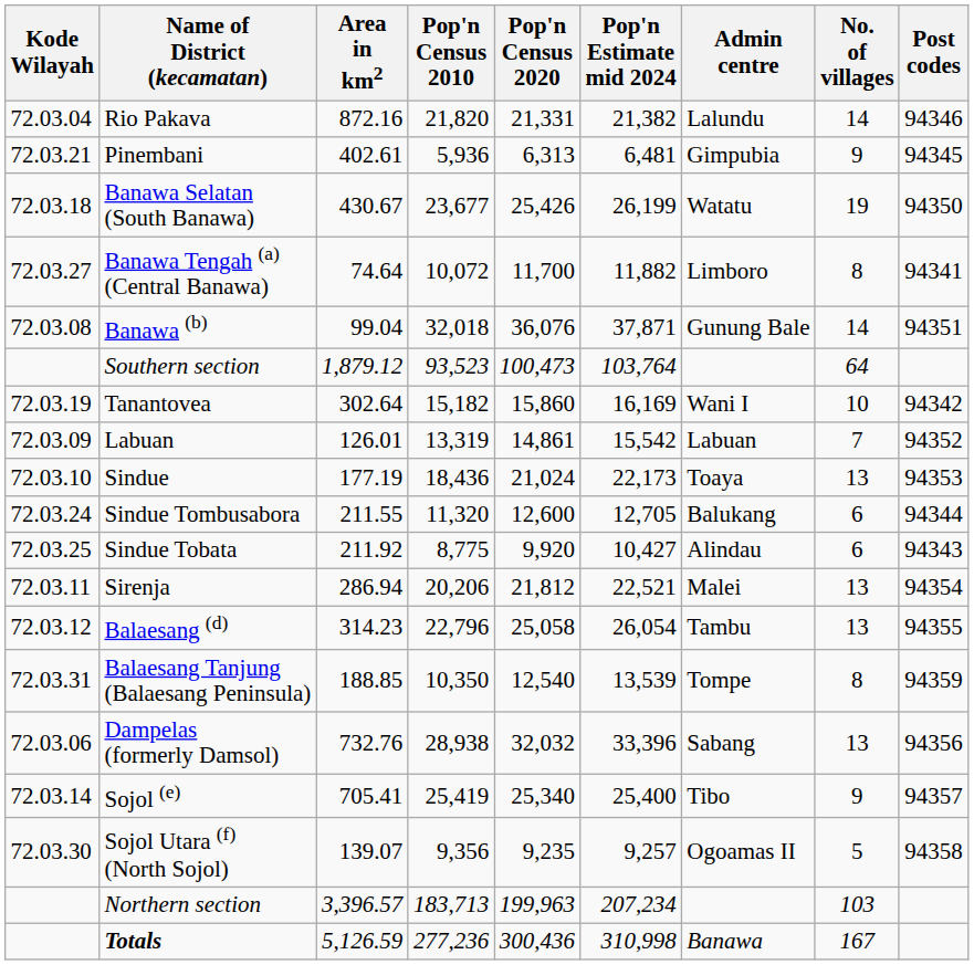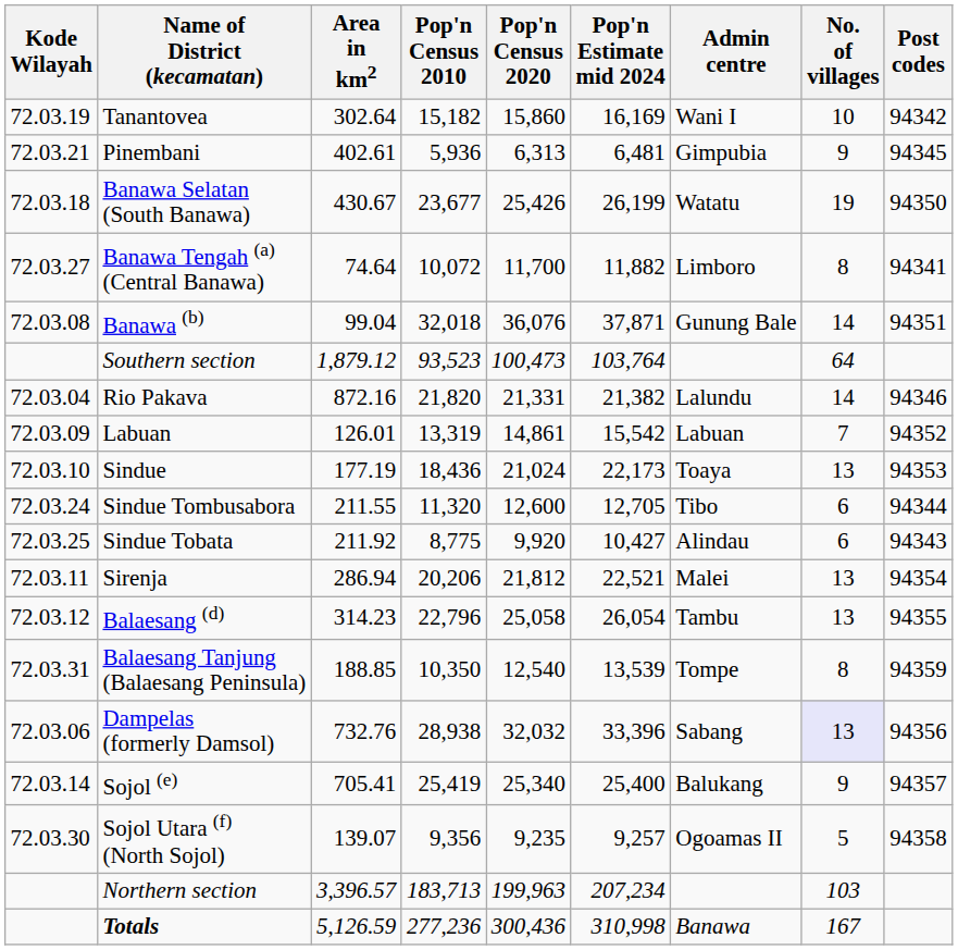 <table class="sortable wikitable">
 <tr>
 <th>Kode <br>Wilayah</th>
 <th>Name of<br>District<br>(<em>kecamatan</em>)</th>
 <th>Area <br>in<br> km<sup>2</sup></th>
 <th>Pop'n<br>Census<br>2010</th>
 <th>Pop'n<br>Census<br>2020</th>
 <th>Pop'n<br>Estimate<br>mid 2024</th>
 <th>Admin<br>centre</th>
 <th>No.<br>of<br>villages</th>
 <th>Post<br>codes</th>
 </tr>
 <tr>
-<td>72.03.04</td>
-<td>Rio Pakava</td>
-<td align="right">872.16</td>
-<td align="right">21,820</td>
-<td align="right">21,331</td>
-<td align="right">21,382</td>
-<td>Lalundu</td>
-<td align="center">14</td>
-<td>94346</td>
+<td>72.03.19</td>
+<td>Tanantovea</td>
+<td align="right">302.64</td>
+<td align="right">15,182</td>
+<td align="right">15,860</td>
+<td align="right">16,169</td>
+<td>Wani I</td>
+<td align="center">10</td>
+<td>94342</td>
 </tr>
 <tr>
 <td>72.03.21</td>
 <td>Pinembani</td>
 <td align="right">402.61</td>
 <td align="right">5,936</td>
 <td align="right">6,313</td>
 <td align="right">6,481</td>
 <td>Gimpubia</td>
 <td align="center">9</td>
 <td>94345</td>
 </tr>
 <tr>
 <td>72.03.18</td>
 <td><a href='#'>Banawa Selatan</a> <br> (South Banawa)</td>
 <td align="right">430.67</td>
 <td align="right">23,677</td>
 <td align="right">25,426</td>
 <td align="right">26,199</td>
 <td>Watatu</td>
 <td align="center">19</td>
 <td>94350</td>
 </tr>
 <tr>
 <td>72.03.27</td>
 <td><a href='#'>Banawa Tengah</a> <sup>(a)</sup> <br> (Central Banawa)</td>
 <td align="right">74.64</td>
 <td align="right">10,072</td>
 <td align="right">11,700</td>
 <td align="right">11,882</td>
 <td>Limboro</td>
 <td align="center">8</td>
 <td>94341</td>
 </tr>
 <tr>
 <td>72.03.08</td>
 <td><a href='#'>Banawa</a> <sup>(b)</sup></td>
 <td align="right">99.04</td>
 <td align="right">32,018</td>
 <td align="right">36,076</td>
 <td align="right">37,871</td>
 <td>Gunung Bale</td>
 <td align="center">14</td>
 <td>94351</td>
 </tr>
 <tr>
 <td></td>
 <td><em>Southern section</em></td>
 <td align="right"><em>1,879.12</em></td>
 <td align="right"><em>93,523</em></td>
 <td align="right"><em>100,473</em></td>
 <td align="right"><em>103,764</em></td>
 <td></td>
 <td align="center"><em>64</em></td>
 </tr>
 <tr>
-<td>72.03.19</td>
-<td>Tanantovea</td>
-<td align="right">302.64</td>
-<td align="right">15,182</td>
-<td align="right">15,860</td>
-<td align="right">16,169</td>
-<td>Wani I</td>
-<td align="center">10</td>
-<td>94342</td>
+<td>72.03.04</td>
+<td>Rio Pakava</td>
+<td align="right">872.16</td>
+<td align="right">21,820</td>
+<td align="right">21,331</td>
+<td align="right">21,382</td>
+<td>Lalundu</td>
+<td align="center">14</td>
+<td>94346</td>
 </tr>
 <tr>
 <td>72.03.09</td>
 <td>Labuan</td>
 <td align="right">126.01</td>
 <td align="right">13,319</td>
 <td align="right">14,861</td>
 <td align="right">15,542</td>
 <td>Labuan</td>
 <td align="center">7</td>
 <td>94352</td>
 </tr>
 <tr>
 <td>72.03.10</td>
 <td>Sindue</td>
 <td align="right">177.19</td>
 <td align="right">18,436</td>
 <td align="right">21,024</td>
 <td align="right">22,173</td>
 <td>Toaya</td>
 <td align="center">13</td>
 <td>94353</td>
 </tr>
 <tr>
 <td>72.03.24</td>
 <td>Sindue Tombusabora</td>
 <td align="right">211.55</td>
 <td align="right">11,320</td>
 <td align="right">12,600</td>
 <td align="right">12,705</td>
-<td>Balukang</td>
+<td>Tibo</td>
 <td align="center">6</td>
 <td>94344</td>
 </tr>
 <tr>
 <td>72.03.25</td>
 <td>Sindue Tobata</td>
 <td align="right">211.92</td>
 <td align="right">8,775</td>
 <td align="right">9,920</td>
 <td align="right">10,427</td>
 <td>Alindau</td>
 <td align="center">6</td>
 <td>94343</td>
 </tr>
 <tr>
 <td>72.03.11</td>
 <td>Sirenja</td>
 <td align="right">286.94</td>
 <td align="right">20,206</td>
 <td align="right">21,812</td>
 <td align="right">22,521</td>
 <td>Malei</td>
 <td align="center">13</td>
 <td>94354</td>
 </tr>
 <tr>
 <td>72.03.12</td>
 <td><a href='#'>Balaesang</a> <sup>(d)</sup></td>
 <td align="right">314.23</td>
 <td align="right">22,796</td>
 <td align="right">25,058</td>
 <td align="right">26,054</td>
 <td>Tambu</td>
 <td align="center">13</td>
 <td>94355</td>
 </tr>
 <tr>
 <td>72.03.31</td>
 <td><a href='#'>Balaesang Tanjung</a> <br> (Balaesang Peninsula)</td>
 <td align="right">188.85</td>
 <td align="right">10,350</td>
 <td align="right">12,540</td>
 <td align="right">13,539</td>
 <td>Tompe</td>
 <td align="center">8</td>
 <td>94359</td>
 </tr>
 <tr>
 <td>72.03.06</td>
 <td><a href='#'>Dampelas</a> <br>(formerly Damsol)</td>
 <td align="right">732.76</td>
 <td align="right">28,938</td>
 <td align="right">32,032</td>
 <td align="right">33,396</td>
 <td>Sabang</td>
-<td align="center">13</td>
+<td align="center" style="background: lavender;">13</td>
 <td>94356</td>
 </tr>
 <tr>
 <td>72.03.14</td>
 <td>Sojol <sup>(e)</sup></td>
 <td align="right">705.41</td>
 <td align="right">25,419</td>
 <td align="right">25,340</td>
 <td align="right">25,400</td>
-<td>Tibo</td>
+<td>Balukang</td>
 <td align="center">9</td>
 <td>94357</td>
 </tr>
 <tr>
 <td>72.03.30</td>
 <td>Sojol Utara <sup>(f)</sup> <br> (North Sojol)</td>
 <td align="right">139.07</td>
 <td align="right">9,356</td>
 <td align="right">9,235</td>
 <td align="right">9,257</td>
 <td>Ogoamas II</td>
 <td align="center">5</td>
 <td>94358</td>
 </tr>
 <tr>
 <td></td>
 <td><em>Northern section</em></td>
 <td align="right"><em>3,396.57</em></td>
 <td align="right"><em>183,713</em></td>
 <td align="right"><em>199,963</em></td>
 <td align="right"><em>207,234</em></td>
 <td></td>
 <td align="center"><em>103</em></td>
 </tr>
 <tr>
 <td></td>
 <td><strong><em>Totals</em></strong></td>
 <td align="right"><em>5,126.59</em></td>
 <td align="right"><em>277,236</em></td>
 <td align="right"><em>300,436</em></td>
 <td align="right"><em>310,998</em></td>
 <td><em>Banawa</em></td>
 <td align="center"><em>167</em></td>
 <td></td>
 </tr>
 </table>
